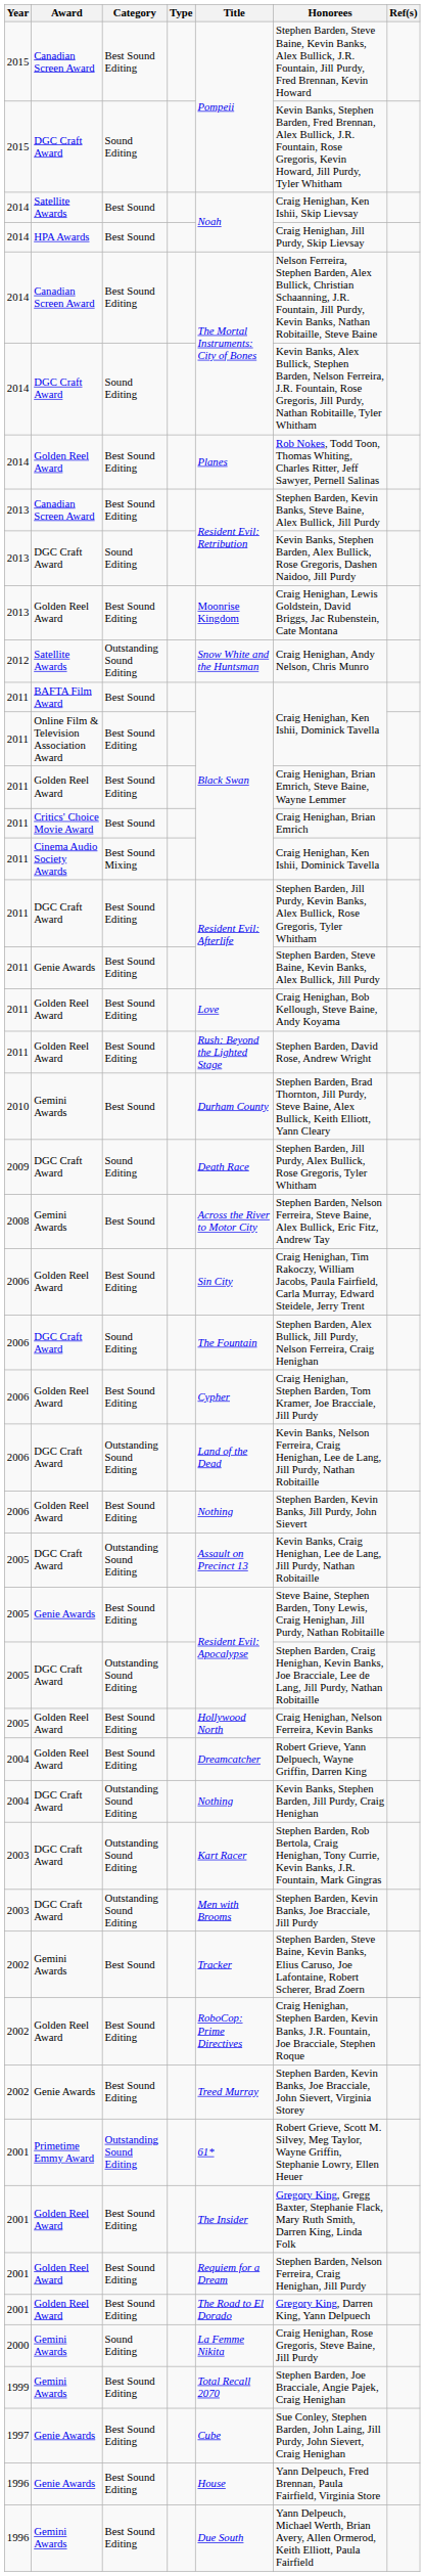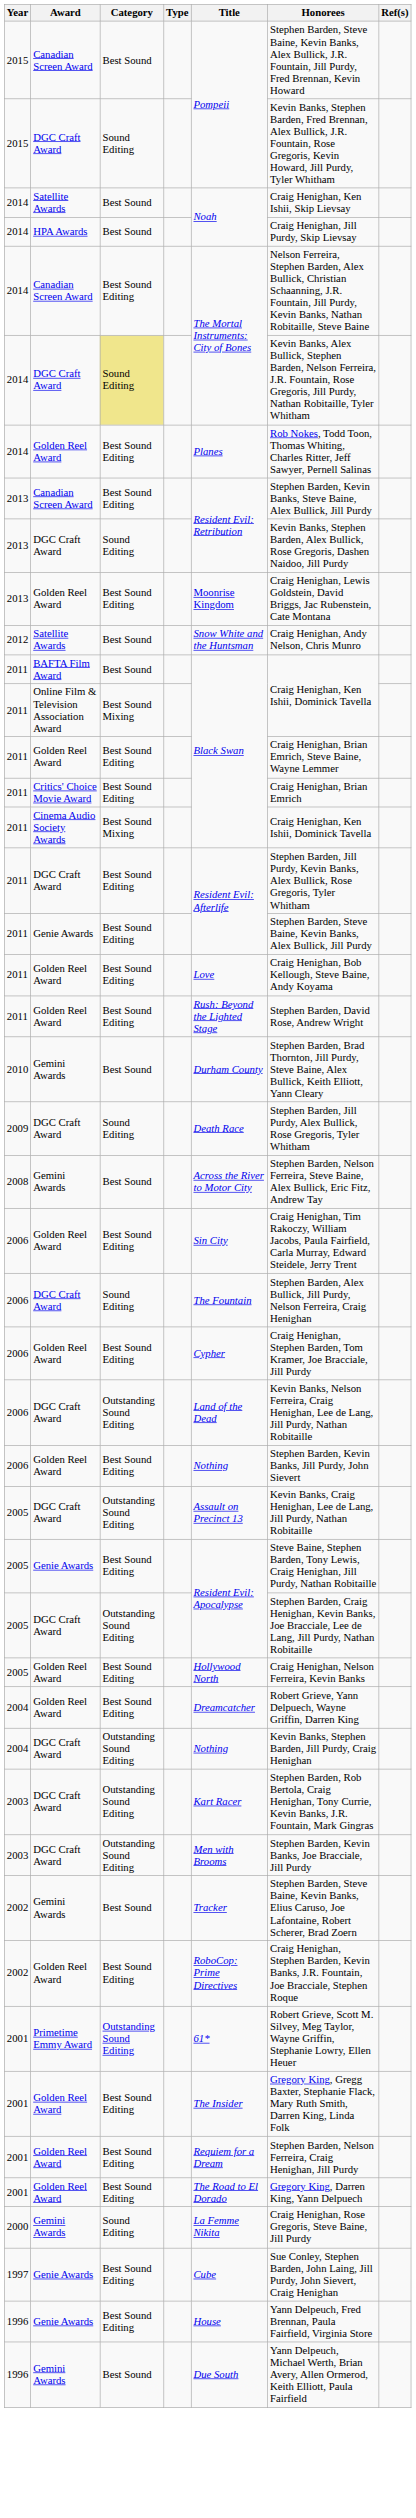 <table class=wikitable>
 <tr>
 <th>Year</th>
 <th>Award</th>
 <th>Category</th>
 <th>Type</th>
 <th>Title</th>
 <th>Honorees</th>
 <th>Ref(s)</th>
 </tr>
 <tr>
 <td>2015</td>
 <td><a href='#'>Canadian Screen Award</a></td>
-<td>Best Sound Editing</td>
+<td>Best Sound</td>
 <td></td>
 <td rowspan="2"><a href='#'><em>Pompeii</em></a></td>
 <td>Stephen Barden, Steve Baine, Kevin Banks, Alex Bullick, J.R. Fountain,  Jill Purdy, Fred Brennan, Kevin Howard</td>
 <td></td>
 </tr>
 <tr>
 <td>2015</td>
 <td><a href='#'>DGC Craft Award</a></td>
 <td>Sound Editing</td>
 <td></td>
 <td>Kevin Banks, Stephen Barden, Fred Brennan, Alex Bullick, J.R. Fountain, Rose Gregoris, Kevin Howard, Jill Purdy, Tyler Whitham</td>
 <td></td>
 </tr>
 <tr>
 <td>2014</td>
 <td><a href='#'>Satellite Awards</a></td>
 <td>Best Sound</td>
 <td></td>
 <td rowspan="2"><a href='#'><em>Noah</em></a></td>
 <td>Craig Henighan, Ken Ishii, Skip Lievsay</td>
 <td></td>
 </tr>
 <tr>
 <td>2014</td>
 <td><a href='#'>HPA Awards</a></td>
 <td>Best Sound</td>
 <td></td>
 <td>Craig Henighan, Jill Purdy, Skip Lievsay</td>
 <td></td>
 </tr>
 <tr>
 <td>2014</td>
 <td><a href='#'>Canadian Screen Award</a></td>
 <td>Best Sound Editing</td>
 <td></td>
 <td rowspan="2"><em><a href='#'>The Mortal Instruments: City of Bones</a></em></td>
 <td>Nelson Ferreira, Stephen Barden, Alex Bullick, Christian Schaanning, J.R. Fountain, Jill Purdy, Kevin Banks, Nathan Robitaille, Steve Baine</td>
 <td></td>
 </tr>
 <tr>
 <td>2014</td>
 <td><a href='#'>DGC Craft Award</a></td>
-<td>Sound Editing</td>
+<td style="background: khaki;">Sound Editing</td>
 <td></td>
 <td>Kevin Banks, Alex Bullick, Stephen Barden, Nelson Ferreira, J.R. Fountain, Rose Gregoris, Jill Purdy, Nathan Robitaille, Tyler Whitham</td>
 <td></td>
 </tr>
 <tr>
 <td>2014</td>
 <td><a href='#'>Golden Reel Award</a></td>
 <td>Best Sound Editing</td>
 <td></td>
 <td><em><a href='#'>Planes</a></em></td>
 <td><a href='#'>Rob Nokes</a>, Todd Toon, Thomas Whiting, <br> Charles Ritter, Jeff Sawyer, Pernell Salinas</td>
 <td></td>
 </tr>
 <tr>
 <td>2013</td>
 <td><a href='#'>Canadian Screen Award</a></td>
 <td>Best Sound Editing</td>
 <td></td>
 <td rowspan="2"><em><a href='#'>Resident Evil: Retribution</a></em></td>
 <td>Stephen Barden, Kevin Banks, Steve Baine, Alex Bullick, Jill Purdy</td>
 <td></td>
 </tr>
 <tr>
 <td>2013</td>
 <td>DGC Craft Award</td>
 <td>Sound Editing</td>
 <td></td>
 <td>Kevin Banks, Stephen Barden, Alex Bullick, Rose Gregoris, Dashen Naidoo, Jill Purdy</td>
 <td></td>
 </tr>
 <tr>
 <td>2013</td>
 <td>Golden Reel Award</td>
 <td>Best Sound Editing</td>
 <td></td>
 <td><a href='#'>Moonrise Kingdom</a></td>
 <td>Craig Henighan, Lewis Goldstein, David Briggs, Jac Rubenstein, Cate Montana</td>
 <td></td>
 </tr>
 <tr>
 <td>2012</td>
 <td><a href='#'>Satellite Awards</a></td>
-<td>Outstanding Sound Editing</td>
+<td>Best Sound</td>
 <td></td>
 <td><em><a href='#'>Snow White and the Huntsman</a></em></td>
 <td>Craig Henighan, Andy Nelson, Chris Munro</td>
 <td></td>
 </tr>
 <tr>
 <td>2011</td>
 <td><a href='#'>BAFTA Film Award</a></td>
 <td>Best Sound</td>
 <td></td>
 <td rowspan="5"><a href='#'><em>Black Swan</em></a></td>
 <td rowspan="2">Craig Henighan, Ken Ishii, Dominick Tavella</td>
 <td></td>
 </tr>
 <tr>
 <td>2011</td>
 <td>Online Film & Television Association Award</td>
-<td>Best Sound Editing</td>
+<td>Best Sound Mixing</td>
 <td></td>
 <td></td>
 </tr>
 <tr>
 <td>2011</td>
 <td>Golden Reel Award</td>
 <td>Best Sound Editing</td>
 <td></td>
 <td>Craig Henighan, Brian Emrich, Steve Baine, Wayne Lemmer</td>
 <td></td>
 </tr>
 <tr>
 <td>2011</td>
 <td><a href='#'>Critics' Choice Movie Award</a></td>
-<td>Best Sound</td>
+<td>Best Sound Editing</td>
 <td></td>
 <td>Craig Henighan, Brian Emrich</td>
 <td></td>
 </tr>
 <tr>
 <td>2011</td>
 <td><a href='#'>Cinema Audio Society Awards</a></td>
 <td>Best Sound Mixing</td>
 <td></td>
 <td>Craig Henighan, Ken Ishii, Dominick Tavella</td>
 <td></td>
 </tr>
 <tr>
 <td>2011</td>
 <td>DGC Craft Award</td>
 <td>Best Sound Editing</td>
 <td></td>
 <td rowspan="2"><em><a href='#'>Resident Evil: Afterlife</a></em></td>
 <td>Stephen Barden, Jill Purdy, Kevin Banks, Alex Bullick, Rose Gregoris, Tyler Whitham</td>
 <td></td>
 </tr>
 <tr>
 <td>2011</td>
 <td>Genie Awards</td>
 <td>Best Sound Editing</td>
 <td></td>
 <td>Stephen Barden, Steve Baine, Kevin Banks, Alex Bullick, Jill Purdy</td>
 <td></td>
 </tr>
 <tr>
 <td>2011</td>
 <td>Golden Reel Award</td>
 <td>Best Sound Editing</td>
 <td></td>
 <td><a href='#'><em>Love</em></a></td>
 <td>Craig Henighan, Bob Kellough, Steve Baine, Andy Koyama</td>
 <td></td>
 </tr>
 <tr>
 <td>2011</td>
 <td>Golden Reel Award</td>
 <td>Best Sound Editing</td>
 <td></td>
 <td><em><a href='#'>Rush: Beyond the Lighted Stage</a></em></td>
 <td>Stephen Barden, David Rose, Andrew Wright</td>
 <td></td>
 </tr>
 <tr>
 <td>2010</td>
 <td>Gemini Awards</td>
 <td>Best Sound</td>
 <td></td>
 <td><em><a href='#'>Durham County</a></em></td>
 <td>Stephen Barden, Brad Thornton, Jill Purdy, Steve Baine, Alex Bullick, Keith Elliott, Yann Cleary</td>
 <td></td>
 </tr>
 <tr>
 <td>2009</td>
 <td>DGC Craft Award</td>
 <td>Sound Editing</td>
 <td></td>
 <td><em><a href='#'>Death Race</a></em></td>
 <td>Stephen Barden, Jill Purdy, Alex Bullick, Rose Gregoris, Tyler Whitham</td>
 <td></td>
 </tr>
 <tr>
 <td>2008</td>
 <td>Gemini Awards</td>
 <td>Best Sound</td>
 <td></td>
 <td><em><a href='#'>Across the River to Motor City</a></em></td>
 <td>Stephen Barden, Nelson Ferreira, Steve Baine, Alex Bullick, Eric Fitz, Andrew Tay</td>
 <td></td>
 </tr>
 <tr>
 <td>2006</td>
 <td>Golden Reel Award</td>
 <td>Best Sound Editing</td>
 <td></td>
 <td><a href='#'><em>Sin City</em></a></td>
 <td>Craig Henighan, Tim Rakoczy, William Jacobs, Paula Fairfield, Carla Murray, Edward Steidele, Jerry Trent</td>
 <td></td>
 </tr>
 <tr>
 <td>2006</td>
 <td><a href='#'>DGC Craft Award</a></td>
 <td>Sound Editing</td>
 <td></td>
 <td><em><a href='#'>The Fountain</a></em></td>
 <td>Stephen Barden, Alex Bullick, Jill Purdy, Nelson Ferreira, Craig Henighan</td>
 <td></td>
 </tr>
 <tr>
 <td>2006</td>
 <td>Golden Reel Award</td>
 <td>Best Sound Editing</td>
 <td></td>
 <td><a href='#'><em>Cypher</em></a></td>
 <td>Craig Henighan, Stephen Barden, Tom Kramer, Joe Bracciale, Jill Purdy</td>
 <td></td>
 </tr>
 <tr>
 <td>2006</td>
 <td>DGC Craft Award</td>
 <td>Outstanding Sound Editing</td>
 <td></td>
 <td><em><a href='#'>Land of the Dead</a></em></td>
 <td>Kevin Banks, Nelson Ferreira, Craig Henighan, Lee de Lang, Jill Purdy, Nathan Robitaille</td>
 <td></td>
 </tr>
 <tr>
 <td>2006</td>
 <td>Golden Reel Award</td>
 <td>Best Sound Editing</td>
 <td></td>
 <td><a href='#'><em>Nothing</em></a></td>
 <td>Stephen Barden, Kevin Banks, Jill Purdy, John Sievert</td>
 <td></td>
 </tr>
 <tr>
 <td>2005</td>
 <td>DGC Craft Award</td>
 <td>Outstanding Sound Editing</td>
 <td></td>
 <td><a href='#'><em>Assault on Precinct 13</em></a></td>
 <td>Kevin Banks, Craig Henighan, Lee de Lang, Jill Purdy, Nathan Robitaille</td>
 <td></td>
 </tr>
 <tr>
 <td>2005</td>
 <td><a href='#'>Genie Awards</a></td>
 <td>Best Sound Editing</td>
 <td></td>
 <td rowspan="2"><em><a href='#'>Resident Evil: Apocalypse</a></em></td>
 <td>Steve Baine, Stephen Barden, Tony Lewis, Craig Henighan, Jill Purdy, Nathan Robitaille</td>
 <td></td>
 </tr>
 <tr>
 <td>2005</td>
 <td>DGC Craft Award</td>
 <td>Outstanding Sound Editing</td>
 <td></td>
 <td>Stephen Barden, Craig Henighan, Kevin Banks, Joe Bracciale, Lee de Lang, Jill Purdy, Nathan Robitaille</td>
 <td></td>
 </tr>
 <tr>
 <td>2005</td>
 <td>Golden Reel Award</td>
 <td>Best Sound Editing</td>
 <td></td>
 <td><a href='#'><em>Hollywood North</em></a></td>
 <td>Craig Henighan, Nelson Ferreira, Kevin Banks</td>
 <td></td>
 </tr>
 <tr>
 <td>2004</td>
 <td>Golden Reel Award</td>
 <td>Best Sound Editing</td>
 <td></td>
 <td><a href='#'><em>Dreamcatcher</em></a></td>
 <td>Robert Grieve, Yann Delpuech, Wayne Griffin, Darren King</td>
 <td></td>
 </tr>
 <tr>
 <td>2004</td>
 <td>DGC Craft Award</td>
 <td>Outstanding Sound Editing</td>
 <td></td>
 <td><a href='#'><em>Nothing</em></a></td>
 <td>Kevin Banks, Stephen Barden, Jill Purdy, Craig Henighan</td>
 <td></td>
 </tr>
 <tr>
 <td>2003</td>
 <td>DGC Craft Award</td>
 <td>Outstanding Sound Editing</td>
 <td></td>
 <td><em><a href='#'>Kart Racer</a></em></td>
 <td>Stephen Barden, Rob Bertola, Craig Henighan, Tony Currie, Kevin Banks, J.R. Fountain, Mark Gingras</td>
 <td></td>
 </tr>
 <tr>
 <td>2003</td>
 <td>DGC Craft Award</td>
 <td>Outstanding Sound Editing</td>
 <td></td>
 <td><em><a href='#'>Men with Brooms</a></em></td>
 <td>Stephen Barden, Kevin Banks, Joe Bracciale, Jill Purdy</td>
 <td></td>
 </tr>
 <tr>
 <td>2002</td>
 <td>Gemini Awards</td>
 <td>Best Sound</td>
 <td></td>
 <td><em><a href='#'>Tracker</a></em></td>
 <td>Stephen Barden, Steve Baine, Kevin Banks, Elius Caruso, Joe Lafontaine, Robert Scherer, Brad Zoern</td>
 <td></td>
 </tr>
 <tr>
 <td>2002</td>
 <td>Golden Reel Award</td>
 <td>Best Sound Editing</td>
 <td></td>
 <td><em><a href='#'>RoboCop: Prime Directives</a></em></td>
 <td>Craig Henighan, Stephen Barden, Kevin Banks, J.R. Fountain, Joe Bracciale, Stephen Roque</td>
 <td></td>
 </tr>
 <tr>
-<td>2002</td>
-<td>Genie Awards</td>
-<td>Best Sound Editing</td>
-<td></td>
-<td><em><a href='#'>Treed Murray</a></em></td>
-<td>Stephen Barden, Kevin Banks, Joe Bracciale, John Sievert, Virginia Storey</td>
-<td></td>
-</tr>
-<tr>
 <td>2001</td>
 <td><a href='#'>Primetime Emmy Award</a></td>
 <td><a href='#'>Outstanding Sound Editing</a></td>
 <td></td>
 <td><em><a href='#'>61*</a></em></td>
 <td>Robert Grieve, Scott M. Silvey, Meg Taylor, Wayne Griffin, Stephanie Lowry, Ellen Heuer</td>
 <td></td>
 </tr>
 <tr>
 <td>2001</td>
 <td><a href='#'>Golden Reel Award</a></td>
 <td>Best Sound Editing</td>
 <td></td>
 <td><em><a href='#'>The Insider</a></em></td>
 <td><a href='#'>Gregory King</a>, Gregg Baxter, Stephanie Flack, Mary Ruth Smith, Darren King, Linda Folk</td>
 <td></td>
 </tr>
 <tr>
 <td>2001</td>
 <td><a href='#'>Golden Reel Award</a></td>
 <td>Best Sound Editing</td>
 <td></td>
 <td><em><a href='#'>Requiem for a Dream</a></em></td>
 <td>Stephen Barden, Nelson Ferreira, Craig Henighan, Jill Purdy</td>
 <td></td>
 </tr>
 <tr>
 <td>2001</td>
 <td><a href='#'>Golden Reel Award</a></td>
 <td>Best Sound Editing</td>
 <td></td>
 <td><em><a href='#'>The Road to El Dorado</a></em></td>
 <td><a href='#'>Gregory King</a>, Darren King, Yann Delpuech</td>
 <td></td>
 </tr>
 <tr>
 <td>2000</td>
 <td><a href='#'>Gemini Awards</a></td>
 <td>Sound Editing</td>
 <td></td>
 <td><em><a href='#'>La Femme Nikita</a></em></td>
 <td>Craig Henighan, Rose Gregoris, Steve Baine, Jill Purdy</td>
 <td></td>
 </tr>
 <tr>
-<td>1999</td>
-<td><a href='#'>Gemini Awards</a></td>
-<td>Best Sound Editing</td>
-<td></td>
-<td><em><a href='#'>Total Recall 2070</a></em></td>
-<td>Stephen Barden, Joe Bracciale, Angie Pajek, Craig Henighan</td>
-<td></td>
-</tr>
-<tr>
 <td>1997</td>
 <td><a href='#'>Genie Awards</a></td>
 <td>Best Sound Editing</td>
 <td></td>
 <td><a href='#'><em>Cube</em></a></td>
 <td>Sue Conley, Stephen Barden, John Laing, Jill Purdy, John Sievert, Craig Henighan</td>
 <td></td>
 </tr>
 <tr>
 <td>1996</td>
 <td><a href='#'>Genie Awards</a></td>
 <td>Best Sound Editing</td>
 <td></td>
 <td><a href='#'><em>House</em></a></td>
 <td>Yann Delpeuch, Fred Brennan, Paula Fairfield, Virginia Store</td>
 <td></td>
 </tr>
 <tr>
 <td>1996</td>
 <td><a href='#'>Gemini Awards</a></td>
-<td>Best Sound Editing</td>
+<td>Best Sound</td>
 <td></td>
 <td><em><a href='#'>Due South</a></em></td>
 <td>Yann Delpeuch, Michael Werth, Brian Avery, Allen Ormerod, Keith Elliott, Paula Fairfield</td>
 <td></td>
 </tr>
 </table>
